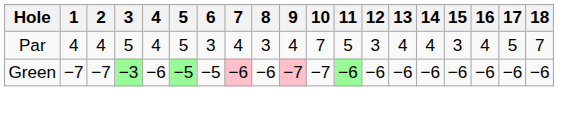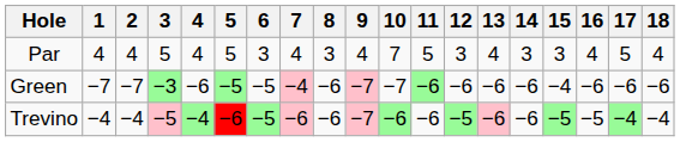 <table class="wikitable" style="text-align:center">
 <tr>
 <th>Hole</th>
 <th> 1 </th>
 <th> 2 </th>
 <th> 3 </th>
 <th> 4 </th>
 <th> 5 </th>
 <th> 6 </th>
 <th> 7 </th>
 <th> 8 </th>
 <th> 9 </th>
 <th>10</th>
 <th>11</th>
 <th>12</th>
 <th>13</th>
 <th>14</th>
 <th>15</th>
 <th>16</th>
 <th>17</th>
 <th>18</th>
 </tr>
 <tr>
 <td>Par</td>
 <td>4</td>
 <td>4</td>
 <td>5</td>
 <td>4</td>
 <td>5</td>
 <td>3</td>
 <td>4</td>
 <td>3</td>
 <td>4</td>
 <td>7</td>
 <td>5</td>
 <td>3</td>
 <td>4</td>
-<td>4</td>
+<td>3</td>
 <td>3</td>
 <td>4</td>
 <td>5</td>
-<td>7</td>
+<td>4</td>
 </tr>
 <tr>
 <td align=left> Green</td>
 <td>−7</td>
 <td>−7</td>
 <td style="background: PaleGreen;">−3</td>
 <td>−6</td>
 <td style="background: PaleGreen;">−5</td>
 <td>−5</td>
-<td style="background: Pink;">−6</td>
+<td style="background: Pink;">−4</td>
 <td>−6</td>
 <td style="background: Pink;">−7</td>
 <td>−7</td>
 <td style="background: PaleGreen;">−6</td>
 <td>−6</td>
 <td>−6</td>
 <td>−6</td>
-<td>−6</td>
+<td>−4</td>
 <td>−6</td>
 <td>−6</td>
 <td>−6</td>
 </tr>
+<tr>
+<td align=left> Trevino</td>
+<td>−4</td>
+<td>−4</td>
+<td style="background: Pink;">−5</td>
+<td style="background: PaleGreen;">−4</td>
+<td style="background: Red;">−6</td>
+<td style="background: PaleGreen;">−5</td>
+<td style="background: Pink;">−6</td>
+<td>−6</td>
+<td style="background: Pink;">−7</td>
+<td style="background: PaleGreen;">−6</td>
+<td>−6</td>
+<td style="background: PaleGreen;">−5</td>
+<td style="background: Pink;">−6</td>
+<td>−6</td>
+<td style="background: PaleGreen;">−5</td>
+<td>−5</td>
+<td style="background: PaleGreen;">−4</td>
+<td>−4</td>
+</tr>
 </table>
